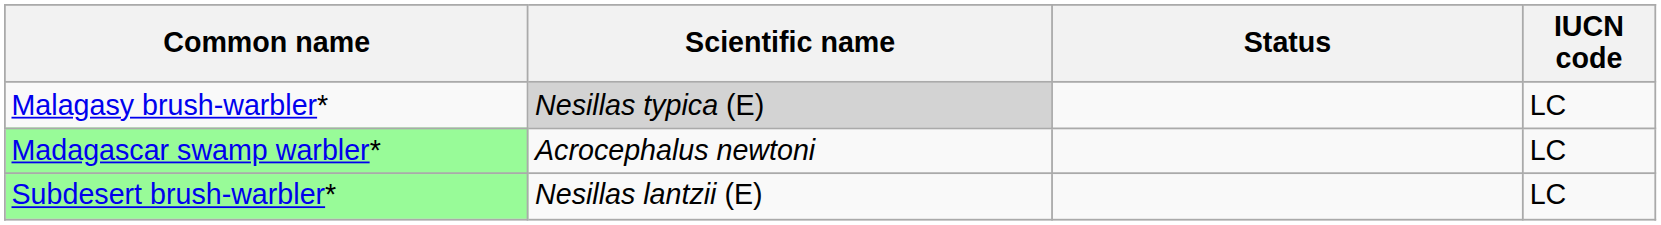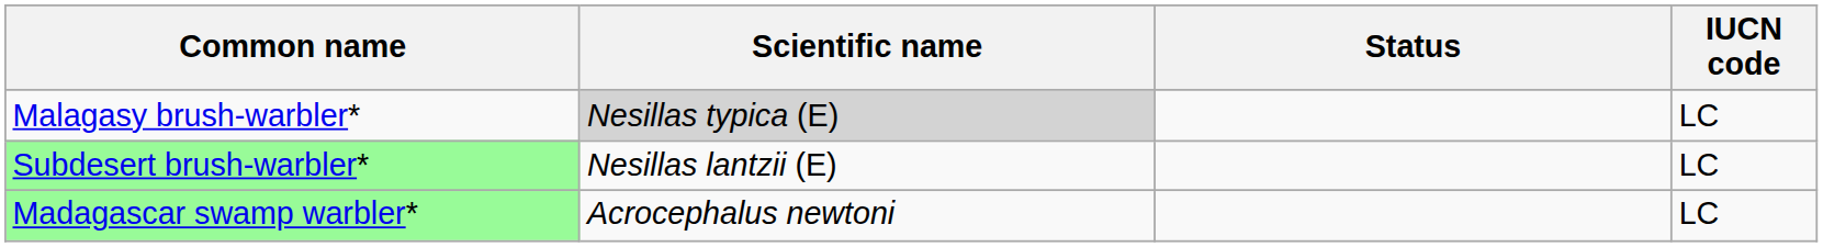 <table width=73% class="wikitable sortable">
 <tr>
 <th width=20%>Common name</th>
 <th width=20%>Scientific name</th>
 <th width=18%>Status</th>
 <th width=5%>IUCN code</th>
 </tr>
 <tr>
 <td><a href='#'>Malagasy brush-warbler</a>*</td>
 <td style="background: lightgrey;"><em>Nesillas typica</em> (E)</td>
 <td></td>
 <td>LC</td>
 </tr>
 <tr>
+<td style="background:palegreen; color:black"><a href='#'>Subdesert brush-warbler</a>*</td>
+<td><em>Nesillas lantzii</em> (E)</td>
+<td></td>
+<td>LC</td>
+</tr>
+<tr>
 <td style="background:palegreen; color:black"><a href='#'>Madagascar swamp warbler</a>*</td>
 <td><em>Acrocephalus newtoni</em></td>
 <td></td>
 <td>LC</td>
 </tr>
-<tr>
-<td style="background:palegreen; color:black"><a href='#'>Subdesert brush-warbler</a>*</td>
-<td><em>Nesillas lantzii</em> (E)</td>
-<td></td>
-<td>LC</td>
-</tr>
 </table>
